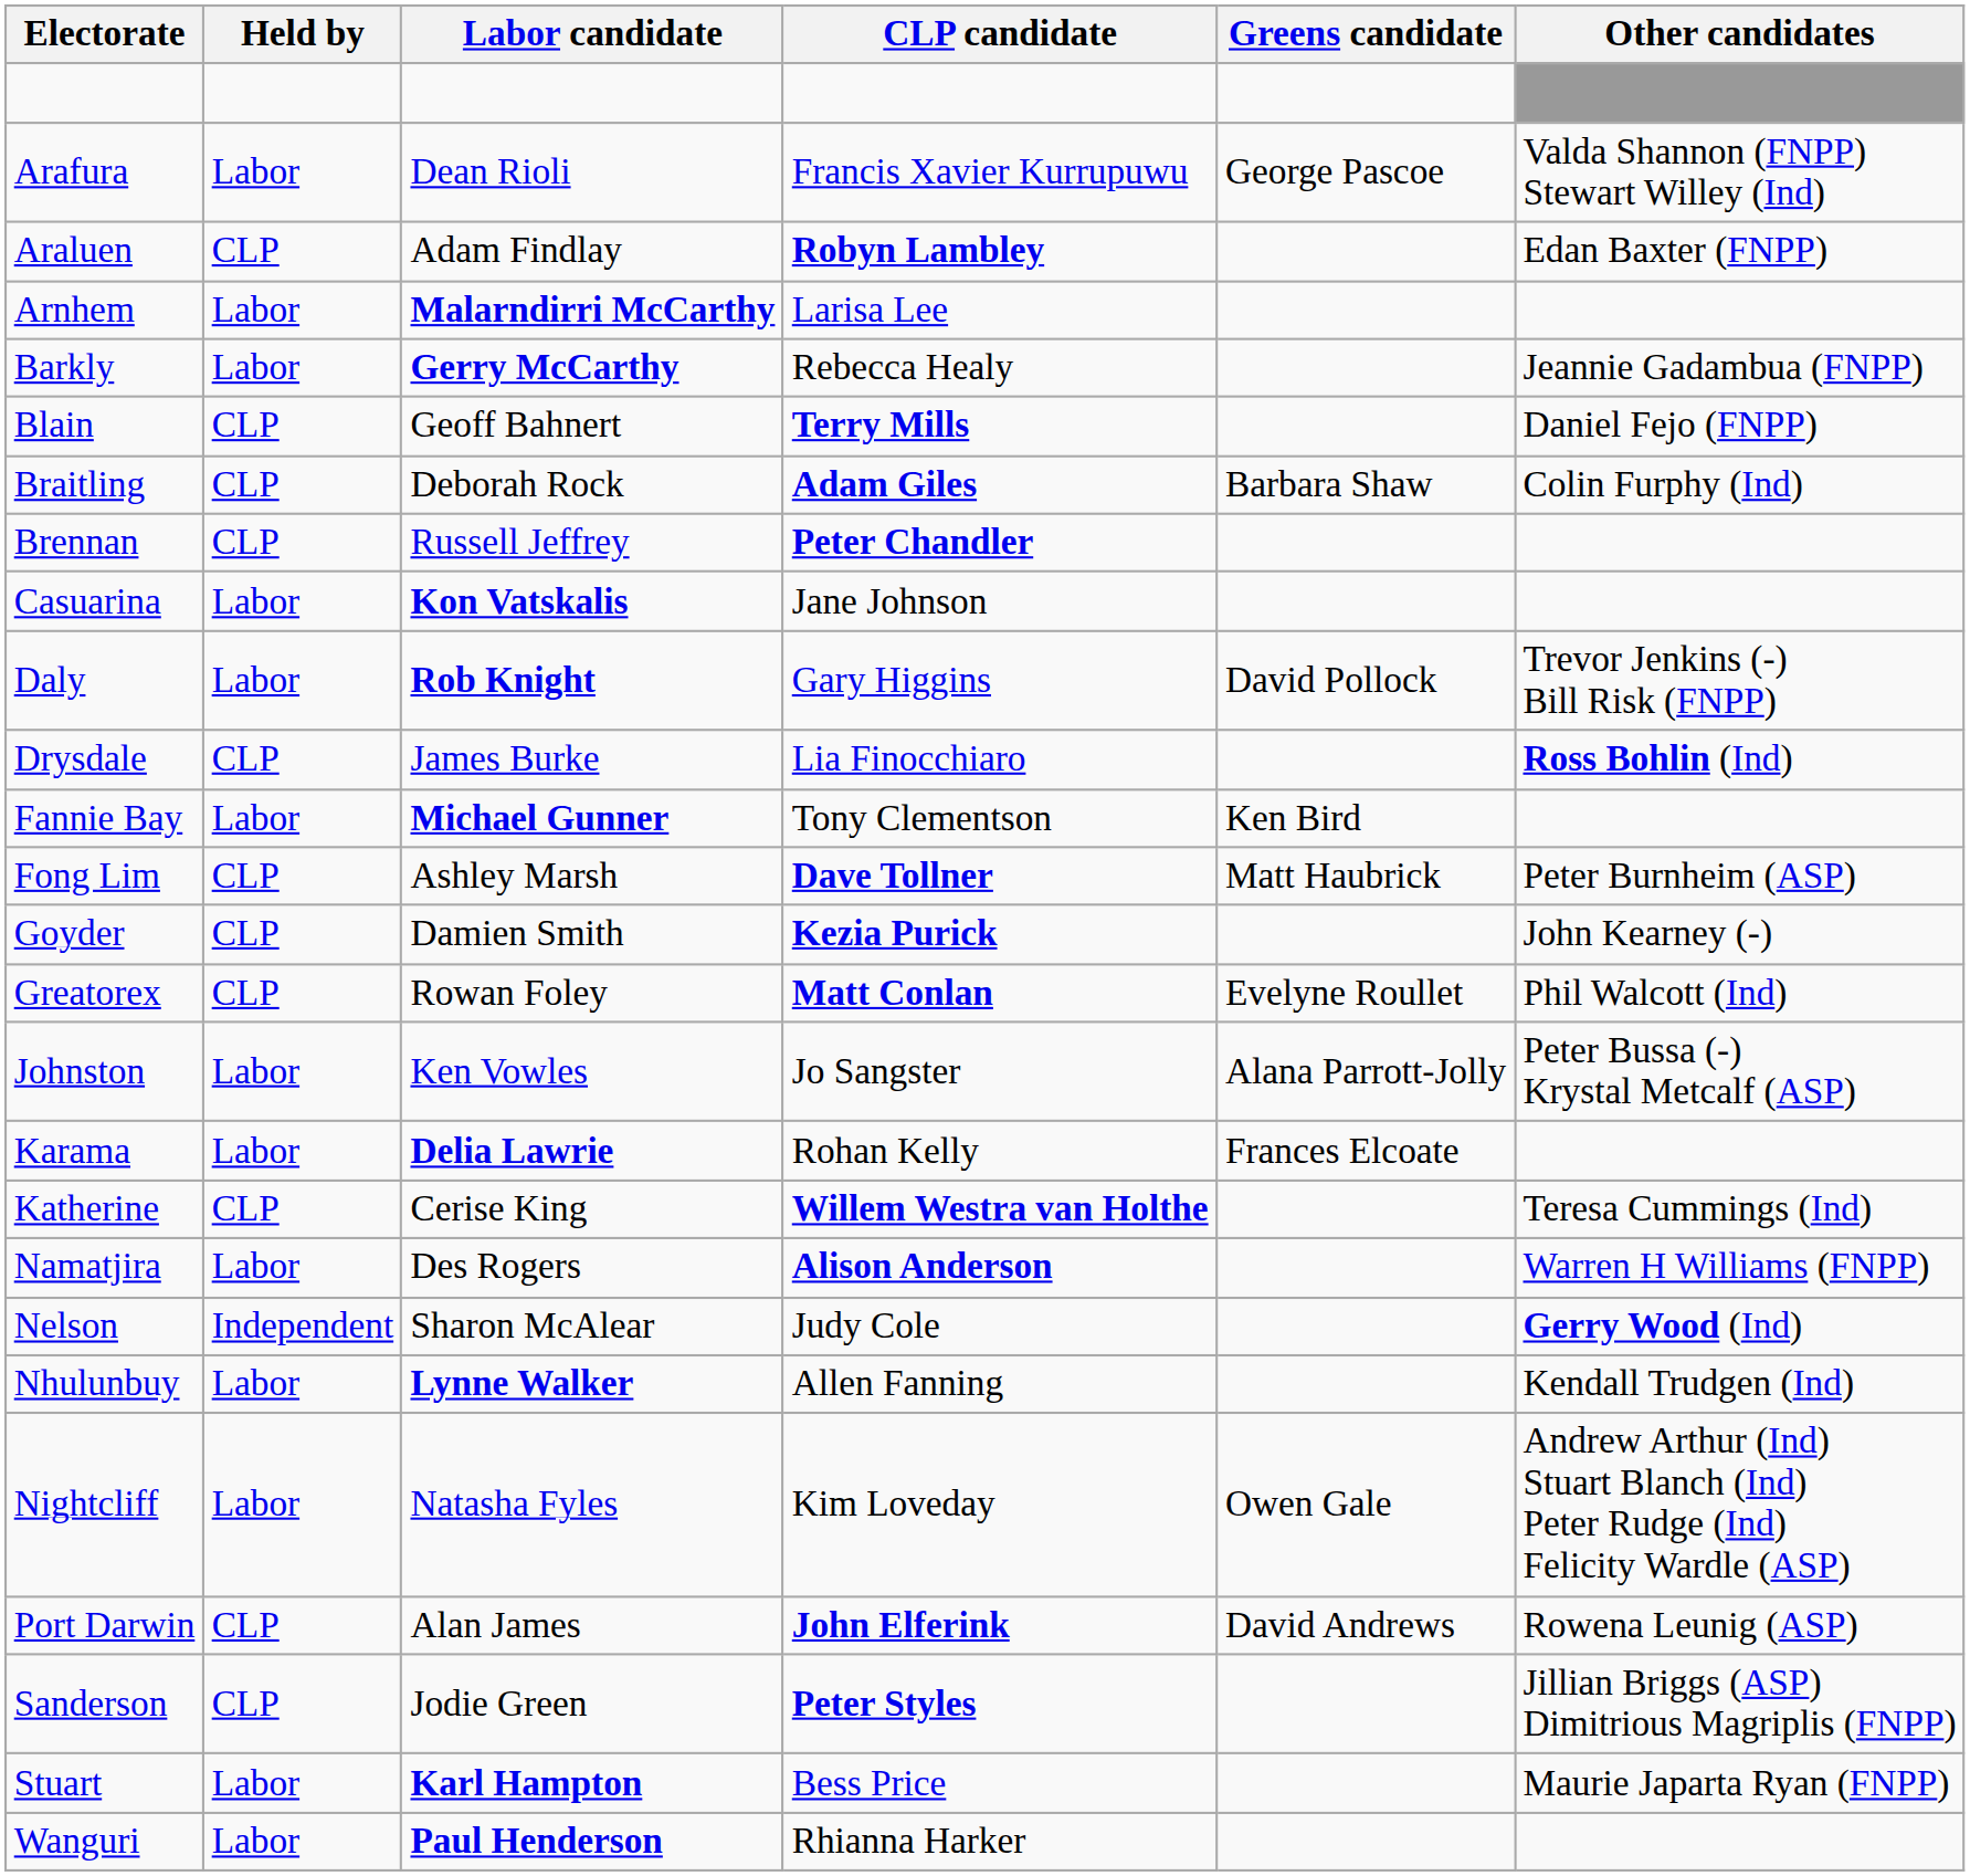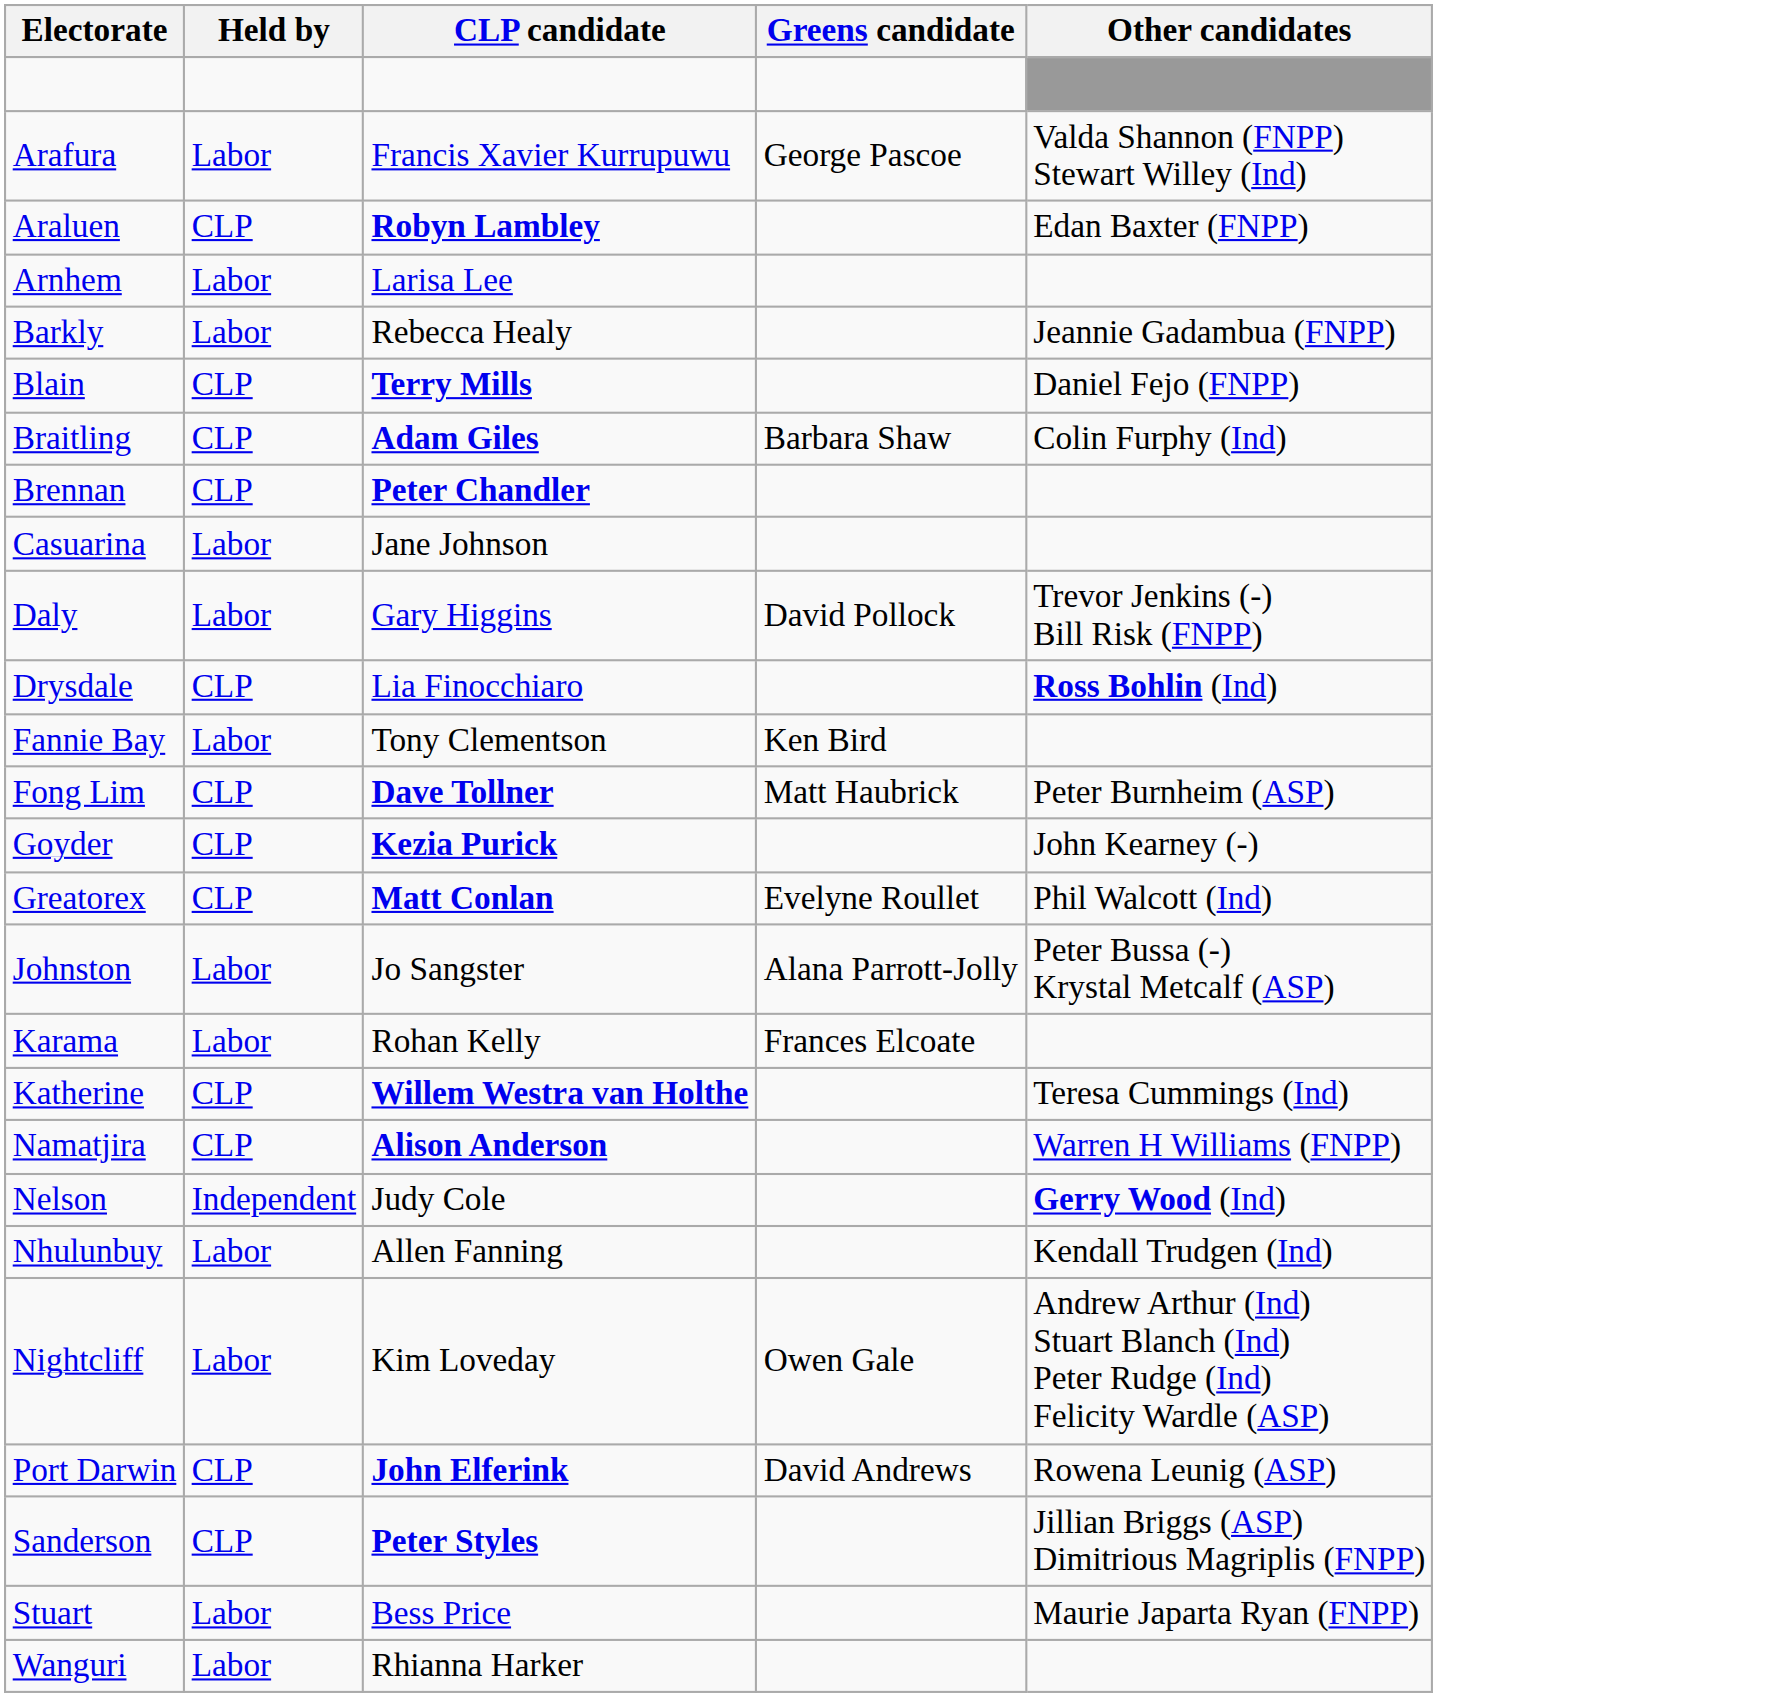 <table class="wikitable">
 <tr>
 <th>Electorate</th>
 <th>Held by</th>
-<th><a href='#'>Labor</a> candidate</th>
 <th><a href='#'>CLP</a> candidate</th>
 <th><a href='#'>Greens</a> candidate</th>
 <th>Other candidates</th>
 </tr>
 <tr>
 <td></td>
 <td></td>
 <td></td>
 <td></td>
-<td></td>
 <td style="background:#999;"> </td>
 </tr>
 <tr>
 <td><a href='#'>Arafura</a></td>
 <td><a href='#'>Labor</a></td>
-<td><a href='#'>Dean Rioli</a></td>
 <td><a href='#'>Francis Xavier Kurrupuwu</a></td>
 <td>George Pascoe</td>
 <td>Valda Shannon (<a href='#'>FNPP</a>)<br>Stewart Willey (<a href='#'>Ind</a>)</td>
 </tr>
 <tr>
 <td><a href='#'>Araluen</a></td>
 <td><a href='#'>CLP</a></td>
-<td>Adam Findlay</td>
 <td><strong><a href='#'>Robyn Lambley</a></strong></td>
 <td></td>
 <td>Edan Baxter (<a href='#'>FNPP</a>)</td>
 </tr>
 <tr>
 <td><a href='#'>Arnhem</a></td>
 <td><a href='#'>Labor</a></td>
-<td><strong><a href='#'>Malarndirri McCarthy</a></strong></td>
 <td><a href='#'>Larisa Lee</a></td>
 <td></td>
 <td></td>
 </tr>
 <tr>
 <td><a href='#'>Barkly</a></td>
 <td><a href='#'>Labor</a></td>
-<td><strong><a href='#'>Gerry McCarthy</a></strong></td>
 <td>Rebecca Healy</td>
 <td></td>
 <td>Jeannie Gadambua (<a href='#'>FNPP</a>)</td>
 </tr>
 <tr>
 <td><a href='#'>Blain</a></td>
 <td><a href='#'>CLP</a></td>
-<td>Geoff Bahnert</td>
 <td><strong><a href='#'>Terry Mills</a></strong></td>
 <td></td>
 <td>Daniel Fejo (<a href='#'>FNPP</a>)</td>
 </tr>
 <tr>
 <td><a href='#'>Braitling</a></td>
 <td><a href='#'>CLP</a></td>
-<td>Deborah Rock</td>
 <td><strong><a href='#'>Adam Giles</a></strong></td>
 <td>Barbara Shaw</td>
 <td>Colin Furphy (<a href='#'>Ind</a>)</td>
 </tr>
 <tr>
 <td><a href='#'>Brennan</a></td>
 <td><a href='#'>CLP</a></td>
-<td><a href='#'>Russell Jeffrey</a></td>
 <td><strong><a href='#'>Peter Chandler</a></strong></td>
 <td></td>
 <td></td>
 </tr>
 <tr>
 <td><a href='#'>Casuarina</a></td>
 <td><a href='#'>Labor</a></td>
-<td><strong><a href='#'>Kon Vatskalis</a></strong></td>
 <td>Jane Johnson</td>
 <td></td>
 <td></td>
 </tr>
 <tr>
 <td><a href='#'>Daly</a></td>
 <td><a href='#'>Labor</a></td>
-<td><strong><a href='#'>Rob Knight</a></strong></td>
 <td><a href='#'>Gary Higgins</a></td>
 <td>David Pollock</td>
 <td>Trevor Jenkins (-)<br>Bill Risk (<a href='#'>FNPP</a>)</td>
 </tr>
 <tr>
 <td><a href='#'>Drysdale</a></td>
 <td><a href='#'>CLP</a></td>
-<td><a href='#'>James Burke</a></td>
 <td><a href='#'>Lia Finocchiaro</a></td>
 <td></td>
 <td><strong><a href='#'>Ross Bohlin</a></strong> (<a href='#'>Ind</a>)</td>
 </tr>
 <tr>
 <td><a href='#'>Fannie Bay</a></td>
 <td><a href='#'>Labor</a></td>
-<td><strong><a href='#'>Michael Gunner</a></strong></td>
 <td>Tony Clementson</td>
 <td>Ken Bird</td>
 <td></td>
 </tr>
 <tr>
 <td><a href='#'>Fong Lim</a></td>
 <td><a href='#'>CLP</a></td>
-<td>Ashley Marsh</td>
 <td><strong><a href='#'>Dave Tollner</a></strong></td>
 <td>Matt Haubrick</td>
 <td>Peter Burnheim (<a href='#'>ASP</a>)</td>
 </tr>
 <tr>
 <td><a href='#'>Goyder</a></td>
 <td><a href='#'>CLP</a></td>
-<td>Damien Smith</td>
 <td><strong><a href='#'>Kezia Purick</a></strong></td>
 <td></td>
 <td>John Kearney (-)</td>
 </tr>
 <tr>
 <td><a href='#'>Greatorex</a></td>
 <td><a href='#'>CLP</a></td>
-<td>Rowan Foley</td>
 <td><strong><a href='#'>Matt Conlan</a></strong></td>
 <td>Evelyne Roullet</td>
 <td>Phil Walcott (<a href='#'>Ind</a>)</td>
 </tr>
 <tr>
 <td><a href='#'>Johnston</a></td>
 <td><a href='#'>Labor</a></td>
-<td><a href='#'>Ken Vowles</a></td>
 <td>Jo Sangster</td>
 <td>Alana Parrott-Jolly</td>
 <td>Peter Bussa (-)<br>Krystal Metcalf (<a href='#'>ASP</a>)</td>
 </tr>
 <tr>
 <td><a href='#'>Karama</a></td>
 <td><a href='#'>Labor</a></td>
-<td><strong><a href='#'>Delia Lawrie</a></strong></td>
 <td>Rohan Kelly</td>
 <td>Frances Elcoate</td>
 <td></td>
 </tr>
 <tr>
 <td><a href='#'>Katherine</a></td>
 <td><a href='#'>CLP</a></td>
-<td>Cerise King</td>
 <td><strong><a href='#'>Willem Westra van Holthe</a></strong></td>
 <td></td>
 <td>Teresa Cummings (<a href='#'>Ind</a>)</td>
 </tr>
 <tr>
 <td><a href='#'>Namatjira</a></td>
-<td><a href='#'>Labor</a></td>
-<td>Des Rogers</td>
+<td><a href='#'>CLP</a></td>
 <td><strong><a href='#'>Alison Anderson</a></strong></td>
 <td></td>
 <td><a href='#'>Warren H Williams</a> (<a href='#'>FNPP</a>)</td>
 </tr>
 <tr>
 <td><a href='#'>Nelson</a></td>
 <td><a href='#'>Independent</a></td>
-<td>Sharon McAlear</td>
 <td>Judy Cole</td>
 <td></td>
 <td><strong><a href='#'>Gerry Wood</a></strong> (<a href='#'>Ind</a>)</td>
 </tr>
 <tr>
 <td><a href='#'>Nhulunbuy</a></td>
 <td><a href='#'>Labor</a></td>
-<td><strong><a href='#'>Lynne Walker</a></strong></td>
 <td>Allen Fanning</td>
 <td></td>
 <td>Kendall Trudgen (<a href='#'>Ind</a>)</td>
 </tr>
 <tr>
 <td><a href='#'>Nightcliff</a></td>
 <td><a href='#'>Labor</a></td>
-<td><a href='#'>Natasha Fyles</a></td>
 <td>Kim Loveday</td>
 <td>Owen Gale</td>
 <td>Andrew Arthur (<a href='#'>Ind</a>)<br>Stuart Blanch (<a href='#'>Ind</a>)<br>Peter Rudge (<a href='#'>Ind</a>)<br>Felicity Wardle (<a href='#'>ASP</a>)</td>
 </tr>
 <tr>
 <td><a href='#'>Port Darwin</a></td>
 <td><a href='#'>CLP</a></td>
-<td>Alan James</td>
 <td><strong><a href='#'>John Elferink</a></strong></td>
 <td>David Andrews</td>
 <td>Rowena Leunig (<a href='#'>ASP</a>)</td>
 </tr>
 <tr>
 <td><a href='#'>Sanderson</a></td>
 <td><a href='#'>CLP</a></td>
-<td>Jodie Green</td>
 <td><strong><a href='#'>Peter Styles</a></strong></td>
 <td></td>
 <td>Jillian Briggs (<a href='#'>ASP</a>)<br>Dimitrious Magriplis (<a href='#'>FNPP</a>)</td>
 </tr>
 <tr>
 <td><a href='#'>Stuart</a></td>
 <td><a href='#'>Labor</a></td>
-<td><strong><a href='#'>Karl Hampton</a></strong></td>
 <td><a href='#'>Bess Price</a></td>
 <td></td>
 <td>Maurie Japarta Ryan (<a href='#'>FNPP</a>)</td>
 </tr>
 <tr>
 <td><a href='#'>Wanguri</a></td>
 <td><a href='#'>Labor</a></td>
-<td><strong><a href='#'>Paul Henderson</a></strong></td>
 <td>Rhianna Harker</td>
 <td></td>
 <td></td>
 </tr>
 </table>
